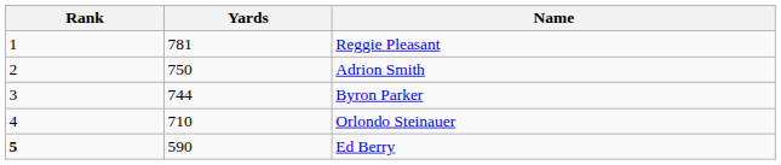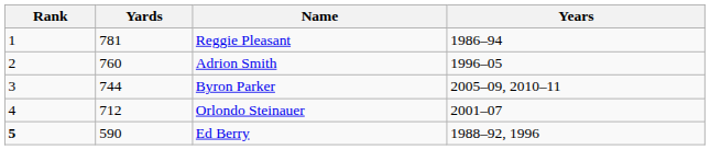 <table class="wikitable" style="width:60%; text-align:left; border-collapse:collapse;">
 <tr>
 <th>Rank</th>
 <th>Yards</th>
 <th>Name</th>
+<th>Years</th>
 </tr>
 <tr>
 <td>1</td>
 <td>781</td>
 <td><a href='#'>Reggie Pleasant</a></td>
+<td>1986–94</td>
 </tr>
 <tr>
 <td>2</td>
-<td>750</td>
+<td>760</td>
 <td><a href='#'>Adrion Smith</a></td>
+<td>1996–05</td>
 </tr>
 <tr>
 <td>3</td>
 <td>744</td>
 <td><a href='#'>Byron Parker</a></td>
+<td>2005–09, 2010–11</td>
 </tr>
 <tr>
 <td>4</td>
-<td>710</td>
+<td>712</td>
 <td><a href='#'>Orlondo Steinauer</a></td>
+<td>2001–07</td>
 </tr>
 <tr>
 <td><strong>5</strong></td>
 <td>590</td>
 <td><a href='#'>Ed Berry</a></td>
+<td>1988–92, 1996</td>
 </tr>
 </table>
